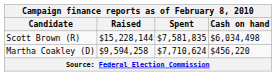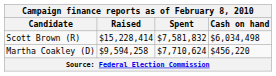 <table class="wikitable sortable">
 <tr>
 <th colspan=4>Campaign finance reports as of February 8, 2010</th>
 </tr>
 <tr style="text-align:center;">
 <th>Candidate</th>
 <th>Raised</th>
 <th>Spent</th>
 <th>Cash on hand</th>
 </tr>
 <tr>
 <td>Scott Brown (R)</td>
-<td>$15,228,144</td>
-<td>$7,581,835</td>
+<td>$15,228,414</td>
+<td>$7,581,832</td>
 <td>$6,034,498</td>
 </tr>
 <tr>
 <td>Martha Coakley (D)</td>
 <td>$9,594,258</td>
 <td>$7,710,624</td>
 <td>$456,220</td>
 </tr>
 <tr>
 <th colspan="4"><small>Source: <a href='#'>Federal Election Commission</a></small></th>
 </tr>
 </table>
